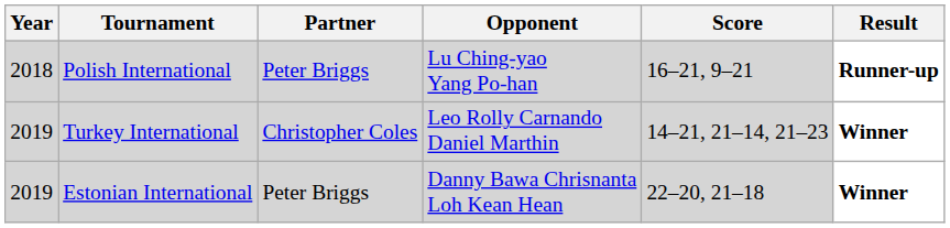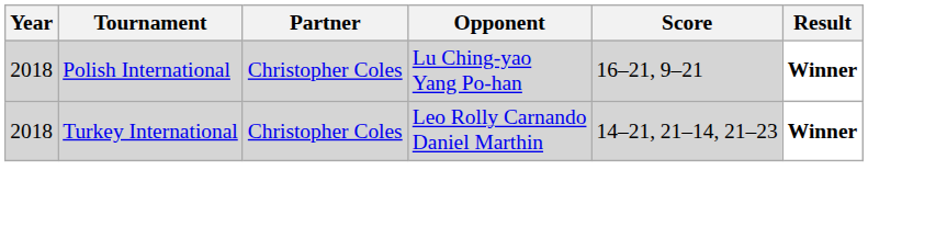 <table class="sortable wikitable" style="font-size: 90%;">
 <tr>
 <th>Year</th>
 <th>Tournament</th>
 <th>Partner</th>
 <th>Opponent</th>
 <th>Score</th>
 <th>Result</th>
 </tr>
 <tr style="background:#D5D5D5">
 <td align="center">2018</td>
 <td align="left"><a href='#'>Polish International</a></td>
-<td align="left"> <a href='#'>Peter Briggs</a></td>
+<td align="left"> <a href='#'>Christopher Coles</a></td>
 <td align="left"> <a href='#'>Lu Ching-yao</a><br> <a href='#'>Yang Po-han</a></td>
 <td align="left">16–21, 9–21</td>
-<td style="text-align:left; background:white"> <strong>Runner-up</strong></td>
+<td style="text-align:left; background:white"> <strong>Winner</strong></td>
 </tr>
 <tr style="background:#D5D5D5">
-<td align="center">2019</td>
+<td align="center">2018</td>
 <td align="left"><a href='#'>Turkey International</a></td>
 <td align="left"> <a href='#'>Christopher Coles</a></td>
 <td align="left"> <a href='#'>Leo Rolly Carnando</a><br> <a href='#'>Daniel Marthin</a></td>
 <td align="left">14–21, 21–14, 21–23</td>
 <td style="text-align:left; background:white"> <strong>Winner</strong></td>
 </tr>
-<tr style="background:#D5D5D5">
-<td align="center">2019</td>
-<td align="left"><a href='#'>Estonian International</a></td>
-<td align="left"> Peter Briggs</td>
-<td align="left"> <a href='#'>Danny Bawa Chrisnanta</a><br> <a href='#'>Loh Kean Hean</a></td>
-<td align="left">22–20, 21–18</td>
-<td style="text-align:left; background:white"> <strong>Winner</strong></td>
-</tr>
 </table>
